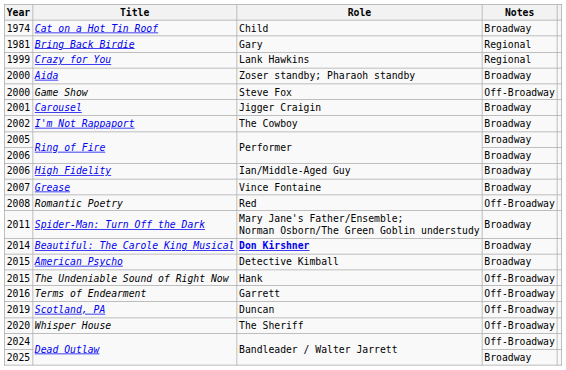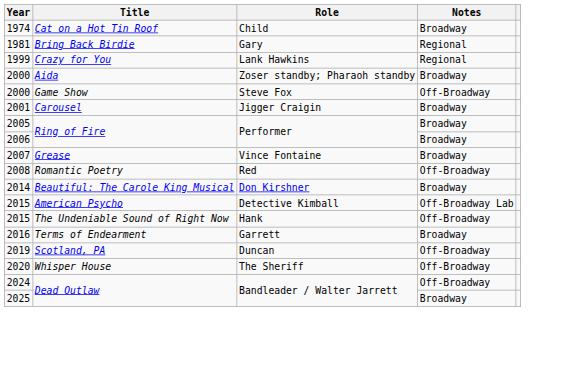 <table class="wikitable sortable">
 <tr>
 <th>Year</th>
 <th>Title</th>
 <th>Role</th>
 <th>Notes</th>
 <th></th>
 </tr>
 <tr>
 <td>1974</td>
 <td><em><a href='#'>Cat on a Hot Tin Roof</a></em></td>
 <td>Child</td>
 <td>Broadway</td>
 <td></td>
 </tr>
 <tr>
 <td>1981</td>
 <td><em><a href='#'>Bring Back Birdie</a></em></td>
 <td>Gary</td>
 <td>Regional</td>
 <td></td>
 </tr>
 <tr>
 <td>1999</td>
 <td><em><a href='#'>Crazy for You</a></em></td>
 <td>Lank Hawkins</td>
 <td>Regional</td>
 <td></td>
 </tr>
 <tr>
 <td>2000</td>
 <td><em><a href='#'>Aida</a></em></td>
 <td>Zoser standby; Pharaoh standby</td>
 <td>Broadway</td>
 <td></td>
 </tr>
 <tr>
 <td>2000</td>
 <td><em>Game Show</em></td>
 <td>Steve Fox</td>
 <td>Off-Broadway</td>
 <td></td>
 </tr>
 <tr>
 <td>2001</td>
 <td><em><a href='#'>Carousel</a></em></td>
 <td>Jigger Craigin</td>
 <td>Broadway</td>
 <td></td>
 </tr>
 <tr>
-<td>2002</td>
-<td><em><a href='#'>I'm Not Rappaport</a></em></td>
-<td>The Cowboy</td>
-<td>Broadway</td>
-<td></td>
-</tr>
-<tr>
 <td>2005</td>
 <td rowspan="2"><em><a href='#'>Ring of Fire</a></em></td>
 <td rowspan="2">Performer</td>
 <td>Broadway</td>
 <td></td>
 </tr>
 <tr>
 <td>2006</td>
-<td>Broadway</td>
-<td></td>
-</tr>
-<tr>
-<td>2006</td>
-<td><em><a href='#'>High Fidelity</a></em></td>
-<td>Ian/Middle-Aged Guy</td>
 <td>Broadway</td>
 <td></td>
 </tr>
 <tr>
 <td>2007</td>
 <td><em><a href='#'>Grease</a></em></td>
 <td>Vince Fontaine</td>
 <td>Broadway</td>
 <td></td>
 </tr>
 <tr>
 <td>2008</td>
 <td><em>Romantic Poetry</em></td>
 <td>Red</td>
 <td>Off-Broadway</td>
 <td></td>
 </tr>
 <tr>
-<td>2011</td>
-<td><em><a href='#'>Spider-Man: Turn Off the Dark</a></em></td>
-<td>Mary Jane's Father/Ensemble;<br>Norman Osborn/The Green Goblin understudy</td>
-<td>Broadway</td>
-<td></td>
-</tr>
-<tr>
 <td>2014</td>
 <td><em><a href='#'>Beautiful: The Carole King Musical</a></em></td>
-<td><strong><a href='#'>Don Kirshner</a></strong></td>
+<td><a href='#'>Don Kirshner</a></td>
 <td>Broadway</td>
 <td></td>
 </tr>
 <tr>
 <td>2015</td>
 <td><em><a href='#'>American Psycho</a></em></td>
 <td>Detective Kimball</td>
-<td>Broadway</td>
+<td>Off-Broadway Lab</td>
 <td></td>
 </tr>
 <tr>
 <td>2015</td>
 <td><em>The Undeniable Sound of Right Now</em></td>
 <td>Hank</td>
 <td>Off-Broadway</td>
 <td></td>
 </tr>
 <tr>
 <td>2016</td>
 <td><em>Terms of Endearment</em></td>
 <td>Garrett</td>
-<td>Off-Broadway</td>
+<td>Broadway</td>
 <td></td>
 </tr>
 <tr>
 <td>2019</td>
 <td><em><a href='#'>Scotland, PA</a></em></td>
 <td>Duncan</td>
 <td>Off-Broadway</td>
 <td></td>
 </tr>
 <tr>
 <td>2020</td>
 <td><em>Whisper House</em></td>
 <td>The Sheriff</td>
 <td>Off-Broadway</td>
 <td></td>
 </tr>
 <tr>
 <td>2024</td>
 <td rowspan="2"><em><a href='#'>Dead Outlaw</a></em></td>
 <td rowspan="2">Bandleader / Walter Jarrett</td>
 <td>Off-Broadway</td>
 <td></td>
 </tr>
 <tr>
 <td>2025</td>
 <td>Broadway</td>
 <td></td>
 </tr>
 </table>
